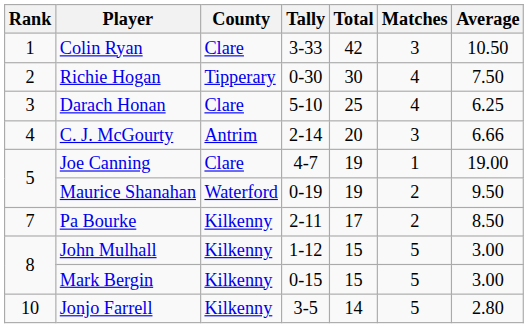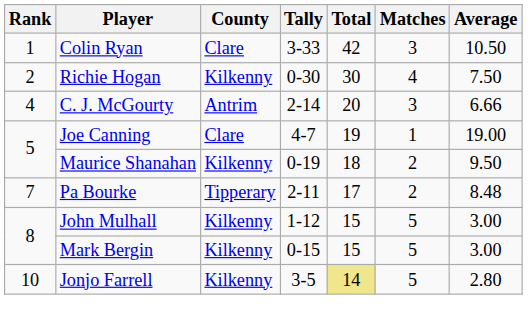 <table class="wikitable">
 <tr>
 <th>Rank</th>
 <th>Player</th>
 <th>County</th>
 <th>Tally</th>
 <th>Total</th>
 <th>Matches</th>
 <th>Average</th>
 </tr>
 <tr>
 <td rowspan=1 align=center>1</td>
 <td><a href='#'>Colin Ryan</a></td>
 <td><a href='#'>Clare</a></td>
 <td align=center>3-33</td>
 <td align=center>42</td>
 <td align=center>3</td>
 <td align=center>10.50</td>
 </tr>
 <tr>
 <td rowspan=1 align=center>2</td>
 <td><a href='#'>Richie Hogan</a></td>
-<td><a href='#'>Tipperary</a></td>
+<td><a href='#'>Kilkenny</a></td>
 <td align=center>0-30</td>
 <td align=center>30</td>
 <td align=center>4</td>
 <td align=center>7.50</td>
-</tr>
-<tr>
-<td rowspan=1 align=center>3</td>
-<td><a href='#'>Darach Honan</a></td>
-<td><a href='#'>Clare</a></td>
-<td align=center>5-10</td>
-<td align=center>25</td>
-<td align=center>4</td>
-<td align=center>6.25</td>
 </tr>
 <tr>
 <td rowspan=1 align=center>4</td>
 <td><a href='#'>C. J. McGourty</a></td>
 <td><a href='#'>Antrim</a></td>
 <td align=center>2-14</td>
 <td align=center>20</td>
 <td align=center>3</td>
 <td align=center>6.66</td>
 </tr>
 <tr>
 <td rowspan=2 align=center>5</td>
 <td><a href='#'>Joe Canning</a></td>
 <td><a href='#'>Clare</a></td>
 <td align=center>4-7</td>
 <td align=center>19</td>
 <td align=center>1</td>
 <td align=center>19.00</td>
 </tr>
 <tr>
 <td><a href='#'>Maurice Shanahan</a></td>
-<td><a href='#'>Waterford</a></td>
+<td><a href='#'>Kilkenny</a></td>
 <td align=center>0-19</td>
-<td align=center>19</td>
+<td align=center>18</td>
 <td align=center>2</td>
 <td align=center>9.50</td>
 </tr>
 <tr>
 <td rowspan=1 align=center>7</td>
 <td><a href='#'>Pa Bourke</a></td>
-<td><a href='#'>Kilkenny</a></td>
+<td><a href='#'>Tipperary</a></td>
 <td align=center>2-11</td>
 <td align=center>17</td>
 <td align=center>2</td>
-<td align=center>8.50</td>
+<td align=center>8.48</td>
 </tr>
 <tr>
 <td rowspan=2 align=center>8</td>
 <td><a href='#'>John Mulhall</a></td>
 <td><a href='#'>Kilkenny</a></td>
 <td align=center>1-12</td>
 <td align=center>15</td>
 <td align=center>5</td>
 <td align=center>3.00</td>
 </tr>
 <tr>
 <td><a href='#'>Mark Bergin</a></td>
 <td><a href='#'>Kilkenny</a></td>
 <td align=center>0-15</td>
 <td align=center>15</td>
 <td align=center>5</td>
 <td align=center>3.00</td>
 </tr>
 <tr>
 <td rowspan=1 align=center>10</td>
 <td><a href='#'>Jonjo Farrell</a></td>
 <td><a href='#'>Kilkenny</a></td>
 <td align=center>3-5</td>
-<td align=center>14</td>
+<td align=center style="background: khaki;">14</td>
 <td align=center>5</td>
 <td align=center>2.80</td>
 </tr>
 </table>
